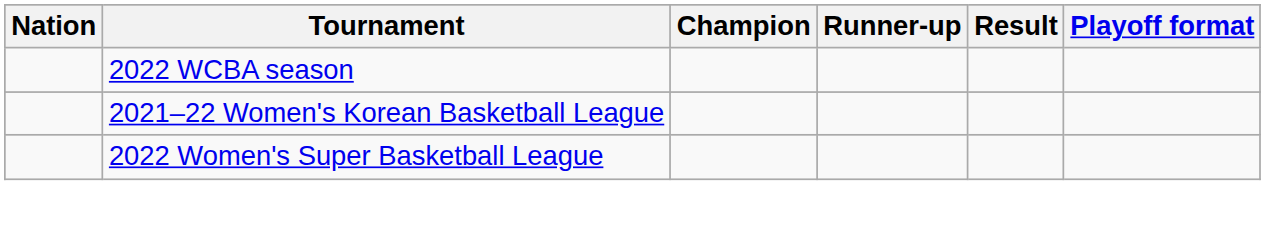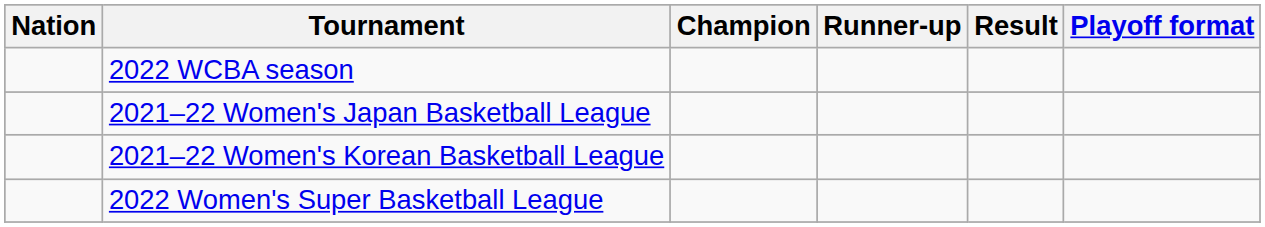 <table class="wikitable">
 <tr>
 <th>Nation</th>
 <th>Tournament</th>
 <th>Champion</th>
 <th>Runner-up</th>
 <th>Result</th>
 <th><a href='#'>Playoff format</a></th>
 </tr>
 <tr>
 <td></td>
 <td><a href='#'>2022 WCBA season</a></td>
+<td></td>
+<td></td>
+<td></td>
+<td></td>
+</tr>
+<tr>
+<td></td>
+<td><a href='#'>2021–22 Women's Japan Basketball League</a></td>
 <td></td>
 <td></td>
 <td></td>
 <td></td>
 </tr>
 <tr>
 <td></td>
 <td><a href='#'>2021–22 Women's Korean Basketball League</a></td>
 <td></td>
 <td></td>
 <td></td>
 <td></td>
 </tr>
 <tr>
 <td></td>
 <td><a href='#'>2022 Women's Super Basketball League</a></td>
 <td></td>
 <td></td>
 <td></td>
 <td></td>
 </tr>
 </table>
